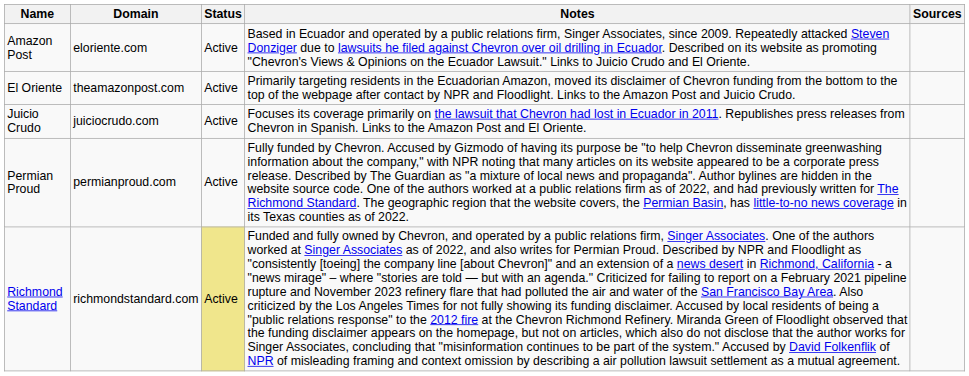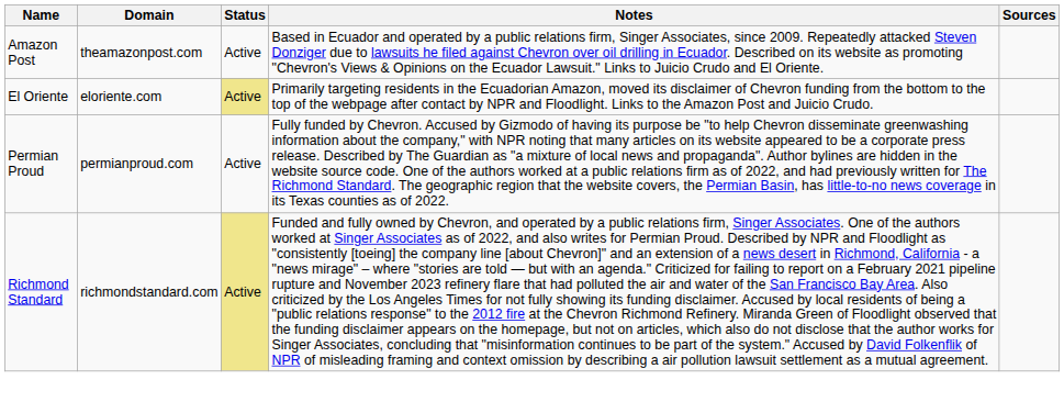 <table class="wikitable sortable mw-collapsible mw-collapsed">
 <tr>
 <th>Name</th>
 <th>Domain</th>
 <th>Status</th>
 <th class="sortable">Notes</th>
 <th class="unsortable">Sources</th>
 </tr>
 <tr>
 <td>Amazon Post</td>
-<td>eloriente.com</td>
+<td>theamazonpost.com</td>
 <td>Active</td>
 <td>Based in Ecuador and operated by a public relations firm, Singer Associates, since 2009. Repeatedly attacked <a href='#'>Steven Donziger</a> due to <a href='#'>lawsuits he filed against Chevron over oil drilling in Ecuador</a>. Described on its website as promoting "Chevron's Views & Opinions on the Ecuador Lawsuit." Links to Juicio Crudo and El Oriente.</td>
 <td></td>
 </tr>
 <tr>
 <td>El Oriente</td>
-<td>theamazonpost.com</td>
-<td>Active</td>
+<td>eloriente.com</td>
+<td style="background: khaki;">Active</td>
 <td>Primarily targeting residents in the Ecuadorian Amazon, moved its disclaimer of Chevron funding from the bottom to the top of the webpage after contact by NPR and Floodlight. Links to the Amazon Post and Juicio Crudo.</td>
-<td></td>
-</tr>
-<tr>
-<td>Juicio Crudo</td>
-<td>juiciocrudo.com</td>
-<td>Active</td>
-<td>Focuses its coverage primarily on <a href='#'>the lawsuit that Chevron had lost in Ecuador in 2011</a>. Republishes press releases from Chevron in Spanish. Links to the Amazon Post and El Oriente.</td>
 <td></td>
 </tr>
 <tr>
 <td>Permian Proud</td>
 <td>permianproud.com</td>
 <td>Active</td>
 <td>Fully funded by Chevron. Accused by Gizmodo of having its purpose be "to help Chevron disseminate greenwashing information about the company," with NPR noting that many articles on its website appeared to be a corporate press release. Described by The Guardian as "a mixture of local news and propaganda". Author bylines are hidden in the website source code. One of the authors worked at a public relations firm as of 2022, and had previously written for <a href='#'>The Richmond Standard</a>. The geographic region that the website covers, the <a href='#'>Permian Basin</a>, has <a href='#'>little-to-no news coverage</a> in its Texas counties as of 2022.</td>
 <td></td>
 </tr>
 <tr>
 <td><a href='#'>Richmond Standard</a></td>
 <td>richmondstandard.com</td>
 <td style="background: khaki;">Active</td>
 <td>Funded and fully owned by Chevron, and operated by a public relations firm, <a href='#'>Singer Associates</a>. One of the authors worked at <a href='#'>Singer Associates</a> as of 2022, and also writes for Permian Proud. Described by NPR and Floodlight as "consistently [toeing] the company line [about Chevron]" and an extension of a <a href='#'>news desert</a> in <a href='#'>Richmond, California</a> - a "news mirage" – where "stories are told — but with an agenda." Criticized for failing to report on a February 2021 pipeline rupture and November 2023 refinery flare that had polluted the air and water of the <a href='#'>San Francisco Bay Area</a>. Also criticized by the Los Angeles Times for not fully showing its funding disclaimer. Accused by local residents of being a "public relations response" to the <a href='#'>2012 fire</a> at the Chevron Richmond Refinery. Miranda Green of Floodlight observed that the funding disclaimer appears on the homepage, but not on articles, which also do not disclose that the author works for Singer Associates, concluding that "misinformation continues to be part of the system." Accused by <a href='#'>David Folkenflik</a> of <a href='#'>NPR</a> of misleading framing and context omission by describing a air pollution lawsuit settlement as a mutual agreement.</td>
 <td></td>
 </tr>
 </table>
